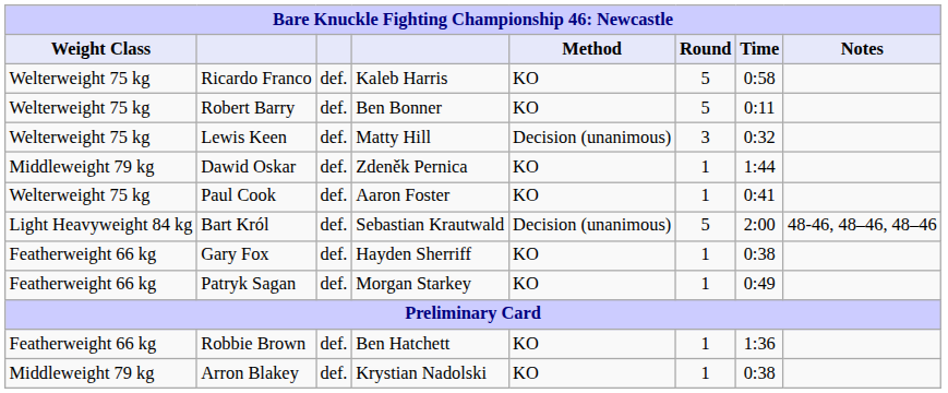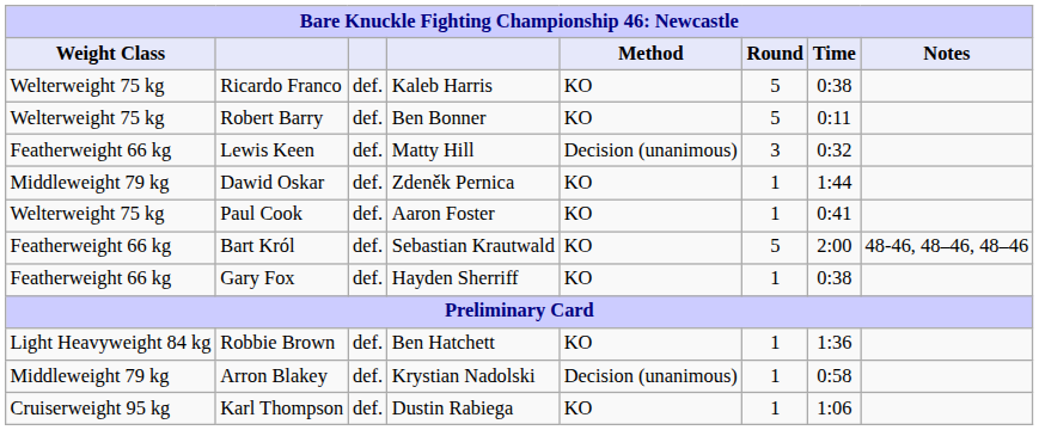 <table class="wikitable" style="font-size: 80%;">
 <tr>
 <th colspan="8" style="background-color: #ccf; color: #000080; text-align: center;"><strong>Bare Knuckle Fighting Championship 46: Newcastle</strong></th>
 </tr>
 <tr>
 <th colspan="1" style="background-color: #E6E8FA; color: #000000; text-align: center;">Weight Class</th>
 <th colspan="1" style="background-color: #E6E8FA; color: #000000; text-align: center;"></th>
 <th colspan="1" style="background-color: #E6E8FA; color: #000000; text-align: center;"></th>
 <th colspan="1" style="background-color: #E6E8FA; color: #000000; text-align: center;"></th>
 <th colspan="1" style="background-color: #E6E8FA; color: #000000; text-align: center;">Method</th>
 <th colspan="1" style="background-color: #E6E8FA; color: #000000; text-align: center;">Round</th>
 <th colspan="1" style="background-color: #E6E8FA; color: #000000; text-align: center;">Time</th>
 <th colspan="1" style="background-color: #E6E8FA; color: #000000; text-align: center;">Notes</th>
 </tr>
 <tr>
 <td>Welterweight 75 kg</td>
 <td> Ricardo Franco</td>
 <td align=center>def.</td>
 <td> Kaleb Harris</td>
 <td>KO</td>
 <td align=center>5</td>
-<td align=center>0:58</td>
+<td align=center>0:38</td>
 <td></td>
 </tr>
 <tr>
 <td>Welterweight 75 kg</td>
 <td> Robert Barry</td>
 <td align=center>def.</td>
 <td> Ben Bonner</td>
 <td>KO</td>
 <td align=center>5</td>
 <td align=center>0:11</td>
 <td></td>
 </tr>
 <tr>
-<td>Welterweight 75 kg</td>
+<td>Featherweight 66 kg</td>
 <td> Lewis Keen</td>
 <td align=center>def.</td>
 <td> Matty Hill</td>
 <td>Decision (unanimous)</td>
 <td align=center>3</td>
 <td align=center>0:32</td>
 <td></td>
 </tr>
 <tr>
 <td>Middleweight 79 kg</td>
 <td> Dawid Oskar</td>
 <td align=center>def.</td>
 <td> Zdeněk Pernica</td>
 <td>KO</td>
 <td align=center>1</td>
 <td align=center>1:44</td>
 <td></td>
 </tr>
 <tr>
 <td>Welterweight 75 kg</td>
 <td> Paul Cook</td>
 <td align=center>def.</td>
 <td> Aaron Foster</td>
 <td>KO</td>
 <td align=center>1</td>
 <td align=center>0:41</td>
 <td></td>
 </tr>
 <tr>
-<td>Light Heavyweight 84 kg</td>
+<td>Featherweight 66 kg</td>
 <td> Bart Król</td>
 <td align=center>def.</td>
 <td> Sebastian Krautwald</td>
-<td>Decision (unanimous)</td>
+<td>KO</td>
 <td align=center>5</td>
 <td align=center>2:00</td>
 <td>48-46, 48–46, 48–46</td>
 </tr>
 <tr>
 <td>Featherweight 66 kg</td>
 <td> Gary Fox</td>
 <td align=center>def.</td>
 <td> Hayden Sherriff</td>
 <td>KO</td>
 <td align=center>1</td>
 <td align=center>0:38</td>
 <td></td>
 </tr>
 <tr>
-<td>Featherweight 66 kg</td>
-<td> Patryk Sagan</td>
-<td align=center>def.</td>
-<td> Morgan Starkey</td>
-<td>KO</td>
-<td align=center>1</td>
-<td align=center>0:49</td>
-<td></td>
-</tr>
-<tr>
 <th colspan="8" style="background-color: #ccf; color: #000080; text-align: center;"><strong>Preliminary Card</strong></th>
 </tr>
 <tr>
-<td>Featherweight 66 kg</td>
+<td>Light Heavyweight 84 kg</td>
 <td> Robbie Brown</td>
 <td align=center>def.</td>
 <td> Ben Hatchett</td>
 <td>KO</td>
 <td align=center>1</td>
 <td align=center>1:36</td>
 <td></td>
 </tr>
 <tr>
 <td>Middleweight 79 kg</td>
 <td> Arron Blakey</td>
 <td align=center>def.</td>
 <td> Krystian Nadolski</td>
+<td>Decision (unanimous)</td>
+<td align=center>1</td>
+<td align=center>0:58</td>
+<td></td>
+</tr>
+<tr>
+<td>Cruiserweight 95 kg</td>
+<td> Karl Thompson</td>
+<td align=center>def.</td>
+<td> Dustin Rabiega</td>
 <td>KO</td>
 <td align=center>1</td>
-<td align=center>0:38</td>
+<td align=center>1:06</td>
 <td></td>
 </tr>
 </table>
